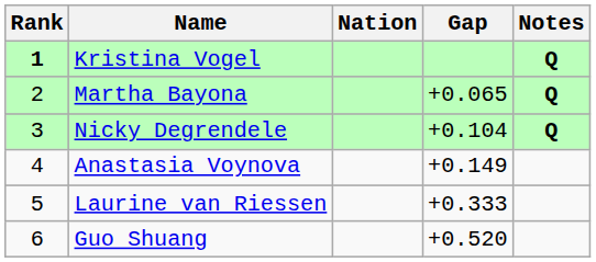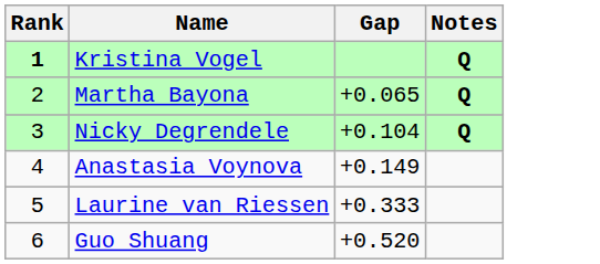 <table class="wikitable sortable" style="text-align:center">
 <tr>
 <th>Rank</th>
 <th>Name</th>
-<th>Nation</th>
 <th>Gap</th>
 <th>Notes</th>
 </tr>
 <tr bgcolor=bbffbb>
 <td><strong>1</strong></td>
 <td align=left><a href='#'>Kristina Vogel</a></td>
-<td align=left></td>
 <td></td>
 <td><strong>Q</strong></td>
 </tr>
 <tr bgcolor=bbffbb>
 <td>2</td>
 <td align=left><a href='#'>Martha Bayona</a></td>
-<td align=left></td>
 <td>+0.065</td>
 <td><strong>Q</strong></td>
 </tr>
 <tr bgcolor=bbffbb>
 <td>3</td>
 <td align=left><a href='#'>Nicky Degrendele</a></td>
-<td align=left></td>
 <td>+0.104</td>
 <td><strong>Q</strong></td>
 </tr>
 <tr>
 <td>4</td>
 <td align=left><a href='#'>Anastasia Voynova</a></td>
-<td align=left></td>
 <td>+0.149</td>
 <td></td>
 </tr>
 <tr>
 <td>5</td>
 <td align=left><a href='#'>Laurine van Riessen</a></td>
-<td align=left></td>
 <td>+0.333</td>
 <td></td>
 </tr>
 <tr>
 <td>6</td>
 <td align=left><a href='#'>Guo Shuang</a></td>
-<td align=left></td>
 <td>+0.520</td>
 <td></td>
 </tr>
 </table>
